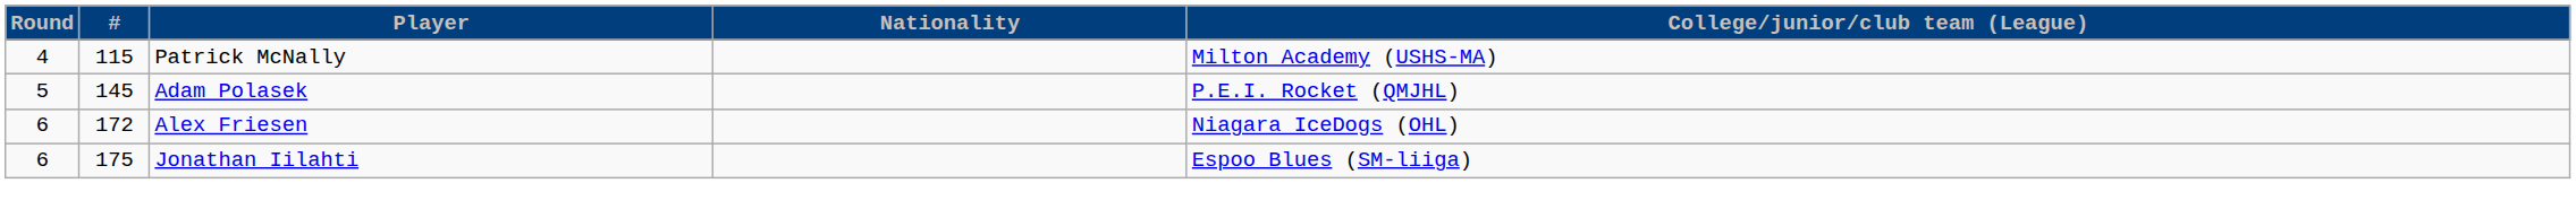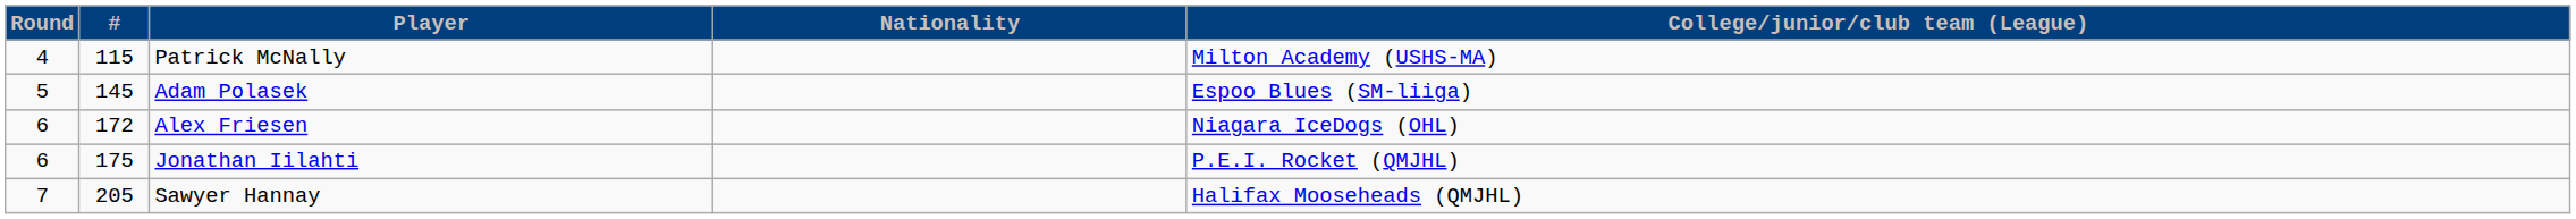 <table class="wikitable">
 <tr>
 <th style="background:#003e7e;color:#c9c0bb;" width="2.75%">Round</th>
 <th style="background:#003e7e;color:#c9c0bb;" width="2.75%">#</th>
 <th style="background:#003e7e;color:#c9c0bb;" width="22.0%">Player</th>
 <th style="background:#003e7e;color:#c9c0bb;" width="18.5%">Nationality</th>
 <th style="background:#003e7e;color:#c9c0bb;" width="100.0%">College/junior/club team (League)</th>
 </tr>
 <tr>
 <td align=center>4</td>
 <td align=center>115</td>
 <td>Patrick McNally</td>
 <td></td>
 <td><a href='#'>Milton Academy</a> (<a href='#'>USHS-MA</a>)</td>
 </tr>
 <tr>
 <td align=center>5</td>
 <td align=center>145</td>
 <td><a href='#'>Adam Polasek</a></td>
 <td></td>
-<td><a href='#'>P.E.I. Rocket</a> (<a href='#'>QMJHL</a>)</td>
+<td><a href='#'>Espoo Blues</a> (<a href='#'>SM-liiga</a>)</td>
 </tr>
 <tr>
 <td align=center>6</td>
 <td align=center>172</td>
 <td><a href='#'>Alex Friesen</a></td>
 <td></td>
 <td><a href='#'>Niagara IceDogs</a> (<a href='#'>OHL</a>)</td>
 </tr>
 <tr>
 <td align=center>6</td>
 <td align=center>175</td>
 <td><a href='#'>Jonathan Iilahti</a></td>
 <td></td>
-<td><a href='#'>Espoo Blues</a> (<a href='#'>SM-liiga</a>)</td>
+<td><a href='#'>P.E.I. Rocket</a> (<a href='#'>QMJHL</a>)</td>
+</tr>
+<tr>
+<td align=center>7</td>
+<td align=center>205</td>
+<td>Sawyer Hannay</td>
+<td></td>
+<td><a href='#'>Halifax Mooseheads</a> (QMJHL)</td>
 </tr>
 </table>
